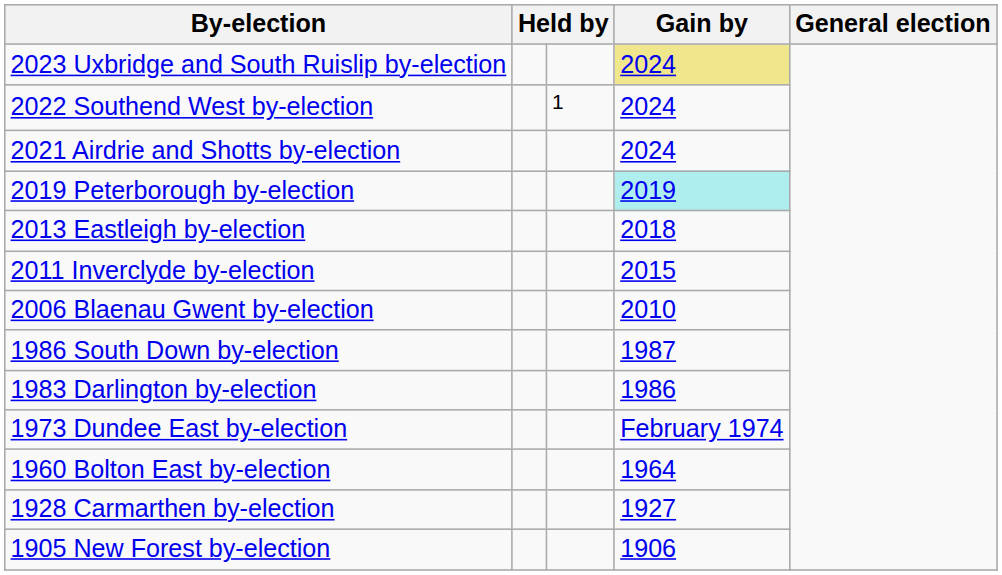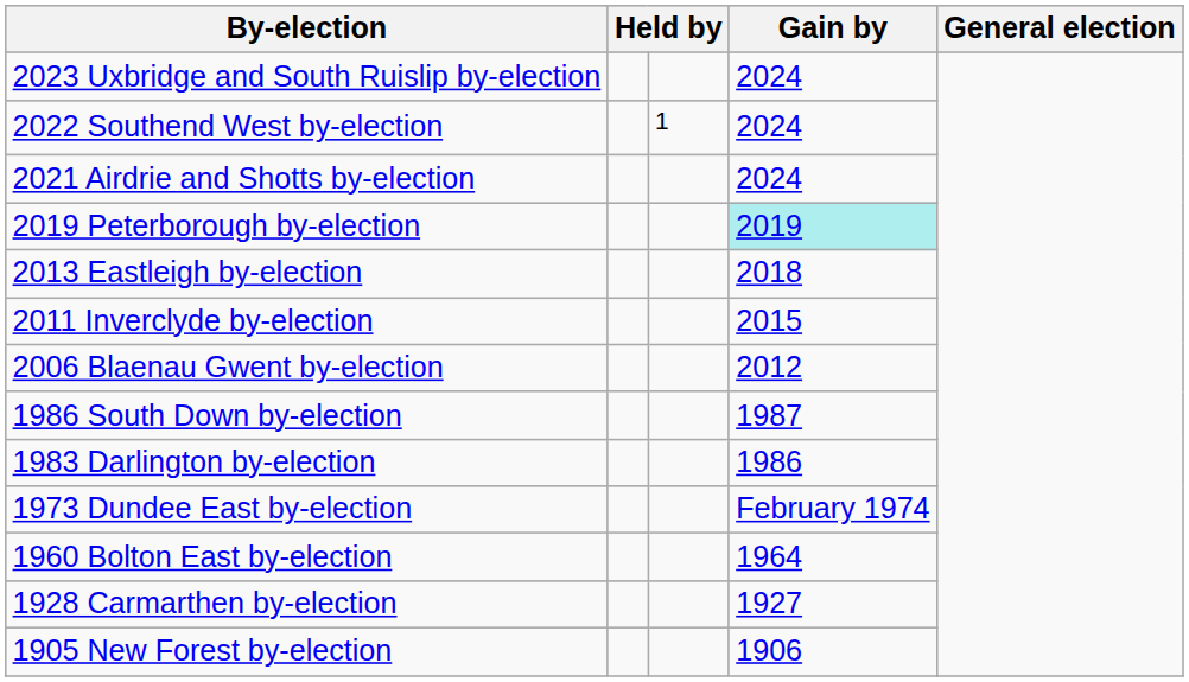 <table class="wikitable sortable">
 <tr>
 <th ! scope="col">By-election</th>
 <th ! scope="col" colspan=2>Held by</th>
 <th ! scope="col" colspan=2>Gain by</th>
 <th ! scope="col">General election</th>
 </tr>
 <tr>
 <td><a href='#'>2023 Uxbridge and South Ruislip by-election</a></td>
 <td></td>
 <td></td>
-<td style="background: khaki;"><a href='#'>2024</a></td>
+<td><a href='#'>2024</a></td>
 </tr>
 <tr>
 <td><a href='#'>2022 Southend West by-election</a></td>
 <td></td>
 <td><sup>1</sup></td>
 <td><a href='#'>2024</a></td>
 </tr>
 <tr>
 <td><a href='#'>2021 Airdrie and Shotts by-election</a></td>
 <td></td>
 <td></td>
 <td><a href='#'>2024</a></td>
 </tr>
 <tr>
 <td><a href='#'>2019 Peterborough by-election</a></td>
 <td></td>
 <td></td>
 <td style="background: paleturquoise;"><a href='#'>2019</a></td>
 </tr>
 <tr>
 <td><a href='#'>2013 Eastleigh by-election</a></td>
 <td></td>
 <td></td>
 <td><a href='#'>2018</a></td>
 </tr>
 <tr>
 <td><a href='#'>2011 Inverclyde by-election</a></td>
 <td></td>
 <td></td>
 <td><a href='#'>2015</a></td>
 </tr>
 <tr>
 <td><a href='#'>2006 Blaenau Gwent by-election</a></td>
 <td></td>
 <td></td>
-<td><a href='#'>2010</a></td>
+<td><a href='#'>2012</a></td>
 </tr>
 <tr>
 <td><a href='#'>1986 South Down by-election</a></td>
 <td></td>
 <td></td>
 <td><a href='#'>1987</a></td>
 </tr>
 <tr>
 <td><a href='#'>1983 Darlington by-election</a></td>
 <td></td>
 <td></td>
 <td><a href='#'>1986</a></td>
 </tr>
 <tr>
 <td><a href='#'>1973 Dundee East by-election</a></td>
 <td></td>
 <td></td>
 <td><a href='#'>February 1974</a></td>
 </tr>
 <tr>
 <td><a href='#'>1960 Bolton East by-election</a></td>
 <td></td>
 <td></td>
 <td><a href='#'>1964</a></td>
 </tr>
 <tr>
 <td><a href='#'>1928 Carmarthen by-election</a></td>
 <td></td>
 <td></td>
 <td><a href='#'>1927</a></td>
 </tr>
 <tr>
 <td><a href='#'>1905 New Forest by-election</a></td>
 <td></td>
 <td></td>
 <td><a href='#'>1906</a></td>
 </tr>
 </table>
